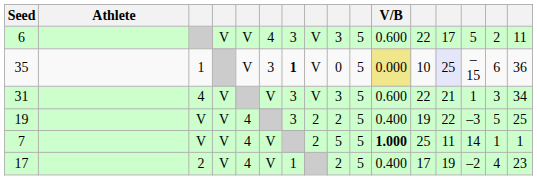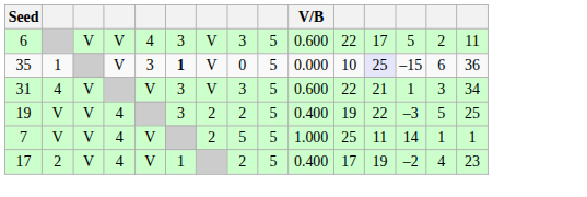 <table class="wikitable" style="text-align:center">
 <tr>
 <th width="25">Seed</th>
-<th width="250">Athlete</th>
 <th width="25"></th>
 <th width="25"></th>
 <th width="25"></th>
 <th width="25"></th>
 <th width="25"></th>
 <th width="25"></th>
 <th width="25"></th>
 <th width="25"></th>
 <th width="40">V/B</th>
 <th width="25"></th>
 <th width="25"></th>
 <th width="25"></th>
 <th width="25"></th>
 <th width="25"></th>
 </tr>
 <tr bgcolor=ccffcc>
 <td>6</td>
-<td align=left></td>
 <td bgcolor="#cccccc"></td>
 <td>V</td>
 <td>V</td>
 <td>4</td>
 <td>3</td>
 <td>V</td>
 <td>3</td>
 <td>5</td>
 <td>0.600</td>
 <td>22</td>
 <td>17</td>
 <td>5</td>
 <td>2</td>
 <td>11</td>
 </tr>
 <tr>
 <td>35</td>
-<td align=left></td>
 <td>1</td>
 <td bgcolor="#cccccc"></td>
 <td>V</td>
 <td>3</td>
 <td><strong>1</strong></td>
 <td>V</td>
 <td>0</td>
 <td>5</td>
-<td style="background: khaki;">0.000</td>
+<td>0.000</td>
 <td>10</td>
 <td style="background: lavender;">25</td>
 <td>–15</td>
 <td>6</td>
 <td>36</td>
 </tr>
 <tr bgcolor=ccffcc>
 <td>31</td>
-<td align=left></td>
 <td>4</td>
 <td>V</td>
 <td bgcolor="#cccccc"></td>
 <td>V</td>
 <td>3</td>
 <td>V</td>
 <td>3</td>
 <td>5</td>
 <td>0.600</td>
 <td>22</td>
 <td>21</td>
 <td>1</td>
 <td>3</td>
 <td>34</td>
 </tr>
 <tr bgcolor=ccffcc>
 <td>19</td>
-<td align=left></td>
 <td>V</td>
 <td>V</td>
 <td>4</td>
 <td bgcolor="#cccccc"></td>
 <td>3</td>
 <td>2</td>
 <td>2</td>
 <td>5</td>
 <td>0.400</td>
 <td>19</td>
 <td>22</td>
 <td>–3</td>
 <td>5</td>
 <td>25</td>
 </tr>
 <tr bgcolor=ccffcc>
 <td>7</td>
-<td align=left></td>
 <td>V</td>
 <td>V</td>
 <td>4</td>
 <td>V</td>
 <td bgcolor="#cccccc"></td>
 <td>2</td>
 <td>5</td>
 <td>5</td>
-<td><strong>1.000</strong></td>
+<td>1.000</td>
 <td>25</td>
 <td>11</td>
 <td>14</td>
 <td>1</td>
 <td>1</td>
 </tr>
 <tr bgcolor=ccffcc>
 <td>17</td>
-<td align=left></td>
 <td>2</td>
 <td>V</td>
 <td>4</td>
 <td>V</td>
 <td>1</td>
 <td bgcolor="#cccccc"></td>
 <td>2</td>
 <td>5</td>
 <td>0.400</td>
 <td>17</td>
 <td>19</td>
 <td>–2</td>
 <td>4</td>
 <td>23</td>
 </tr>
 </table>
